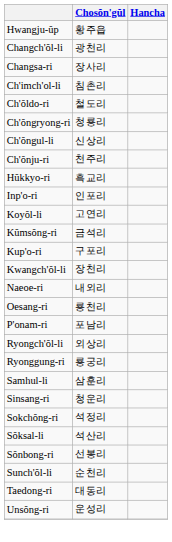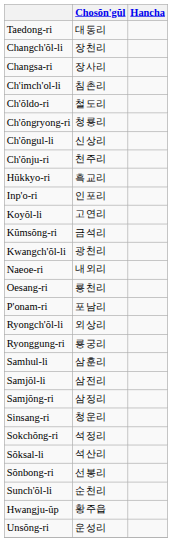 <table class="wikitable">
 <tr>
 <th></th>
 <th><a href='#'>Chosŏn'gŭl</a></th>
 <th><a href='#'>Hancha</a></th>
 </tr>
 <tr>
-<td>Hwangju-ŭp</td>
-<td>황주읍</td>
+<td>Taedong-ri</td>
+<td>대동리</td>
 <td></td>
 </tr>
 <tr>
 <td>Changch'ŏl-li</td>
-<td>광천리</td>
+<td>장천리</td>
 <td></td>
 </tr>
 <tr>
 <td>Changsa-ri</td>
 <td>장사리</td>
 <td></td>
 </tr>
 <tr>
 <td>Ch'imch'ol-li</td>
 <td>침촌리</td>
 <td></td>
 </tr>
 <tr>
 <td>Ch'ŏldo-ri</td>
 <td>철도리</td>
 <td></td>
 </tr>
 <tr>
 <td>Ch'ŏngryong-ri</td>
 <td>청룡리</td>
 <td></td>
 </tr>
 <tr>
 <td>Ch'ŏngul-li</td>
 <td>신상리</td>
 <td></td>
 </tr>
 <tr>
 <td>Ch'ŏnju-ri</td>
 <td>천주리</td>
 <td></td>
 </tr>
 <tr>
 <td>Hŭkkyo-ri</td>
 <td>흑교리</td>
 <td></td>
 </tr>
 <tr>
 <td>Inp'o-ri</td>
 <td>인포리</td>
 <td></td>
 </tr>
 <tr>
 <td>Koyŏl-li</td>
 <td>고연리</td>
 <td></td>
 </tr>
 <tr>
 <td>Kŭmsŏng-ri</td>
 <td>금석리</td>
 <td></td>
 </tr>
 <tr>
-<td>Kup'o-ri</td>
-<td>구포리</td>
-<td></td>
-</tr>
-<tr>
 <td>Kwangch'ŏl-li</td>
-<td>장천리</td>
+<td>광천리</td>
 <td></td>
 </tr>
 <tr>
 <td>Naeoe-ri</td>
 <td>내외리</td>
 <td></td>
 </tr>
 <tr>
 <td>Oesang-ri</td>
 <td>룡천리</td>
 <td></td>
 </tr>
 <tr>
 <td>P'onam-ri</td>
 <td>포남리</td>
 <td></td>
 </tr>
 <tr>
 <td>Ryongch'ŏl-li</td>
 <td>외상리</td>
 <td></td>
 </tr>
 <tr>
 <td>Ryonggung-ri</td>
 <td>룡궁리</td>
 <td></td>
 </tr>
 <tr>
 <td>Samhul-li</td>
 <td>삼훈리</td>
 <td></td>
 </tr>
 <tr>
+<td>Samjŏl-li</td>
+<td>삼전리</td>
+<td></td>
+</tr>
+<tr>
+<td>Samjŏng-ri</td>
+<td>삼정리</td>
+<td></td>
+</tr>
+<tr>
 <td>Sinsang-ri</td>
 <td>청운리</td>
 <td></td>
 </tr>
 <tr>
 <td>Sokchŏng-ri</td>
 <td>석정리</td>
 <td></td>
 </tr>
 <tr>
 <td>Sŏksal-li</td>
 <td>석산리</td>
 <td></td>
 </tr>
 <tr>
 <td>Sŏnbong-ri</td>
 <td>선봉리</td>
 <td></td>
 </tr>
 <tr>
 <td>Sunch'ŏl-li</td>
 <td>순천리</td>
 <td></td>
 </tr>
 <tr>
-<td>Taedong-ri</td>
-<td>대동리</td>
+<td>Hwangju-ŭp</td>
+<td>황주읍</td>
 <td></td>
 </tr>
 <tr>
 <td>Unsŏng-ri</td>
 <td>운성리</td>
 <td></td>
 </tr>
 <tr>
 </tr>
 </table>
